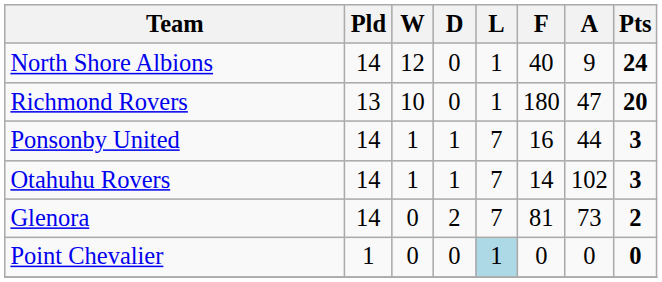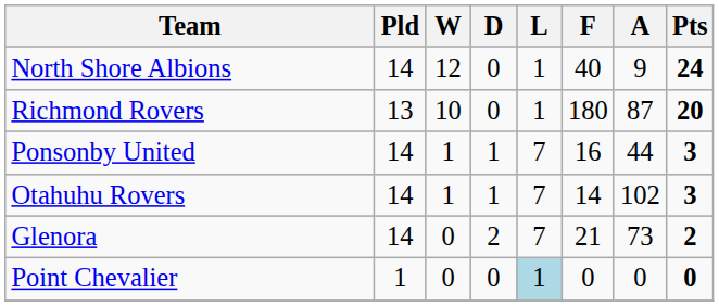 <table class="wikitable" style="text-align:center;">
 <tr>
 <th width=215>Team</th>
 <th width=20 abbr="Played">Pld</th>
 <th width=20 abbr="Won">W</th>
 <th width=20 abbr="Drawn">D</th>
 <th width=20 abbr="Lost">L</th>
 <th width=20 abbr="For">F</th>
 <th width=20 abbr="Against">A</th>
 <th width=20 abbr="Points">Pts</th>
 </tr>
 <tr>
 <td style="text-align:left;"><a href='#'>North Shore Albions</a></td>
 <td>14</td>
 <td>12</td>
 <td>0</td>
 <td>1</td>
 <td>40</td>
 <td>9</td>
 <td><strong>24</strong></td>
 </tr>
 <tr>
 <td style="text-align:left;"><a href='#'>Richmond Rovers</a></td>
 <td>13</td>
 <td>10</td>
 <td>0</td>
 <td>1</td>
 <td>180</td>
-<td>47</td>
+<td>87</td>
 <td><strong>20</strong></td>
 </tr>
 <tr>
 <td style="text-align:left;"><a href='#'>Ponsonby United</a></td>
 <td>14</td>
 <td>1</td>
 <td>1</td>
 <td>7</td>
 <td>16</td>
 <td>44</td>
 <td><strong>3</strong></td>
 </tr>
 <tr>
 <td style="text-align:left;"><a href='#'>Otahuhu Rovers</a></td>
 <td>14</td>
 <td>1</td>
 <td>1</td>
 <td>7</td>
 <td>14</td>
 <td>102</td>
 <td><strong>3</strong></td>
 </tr>
 <tr>
 <td style="text-align:left;"><a href='#'>Glenora</a></td>
 <td>14</td>
 <td>0</td>
 <td>2</td>
 <td>7</td>
-<td>81</td>
+<td>21</td>
 <td>73</td>
 <td><strong>2</strong></td>
 </tr>
 <tr>
 <td style="text-align:left;"><a href='#'>Point Chevalier</a></td>
 <td>1</td>
 <td>0</td>
 <td>0</td>
 <td style="background: lightblue;">1</td>
 <td>0</td>
 <td>0</td>
 <td><strong>0</strong></td>
 </tr>
 <tr>
 </tr>
 </table>
